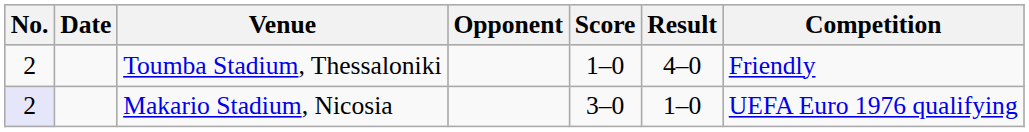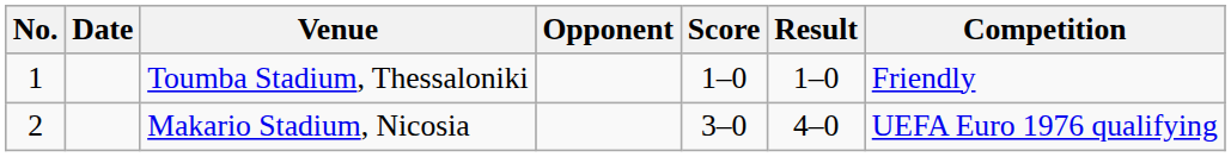 <table class="wikitable sortable">
 <tr>
 <th scope="col">No.</th>
 <th scope="col">Date</th>
 <th scope="col">Venue</th>
 <th scope="col">Opponent</th>
 <th scope="col">Score</th>
 <th scope="col">Result</th>
 <th scope="col">Competition</th>
 </tr>
 <tr>
-<td align="center">2</td>
+<td align="center">1</td>
 <td></td>
 <td><a href='#'>Toumba Stadium</a>, Thessaloniki</td>
 <td></td>
 <td align="center">1–0</td>
-<td align="center">4–0</td>
+<td align="center">1–0</td>
 <td><a href='#'>Friendly</a></td>
 </tr>
 <tr>
-<td align="center" style="background: lavender;">2</td>
+<td align="center">2</td>
 <td></td>
 <td><a href='#'>Makario Stadium</a>, Nicosia</td>
 <td></td>
 <td align="center">3–0</td>
-<td align="center">1–0</td>
+<td align="center">4–0</td>
 <td><a href='#'>UEFA Euro 1976 qualifying</a></td>
 </tr>
 </table>
